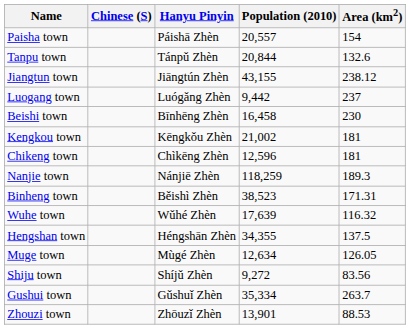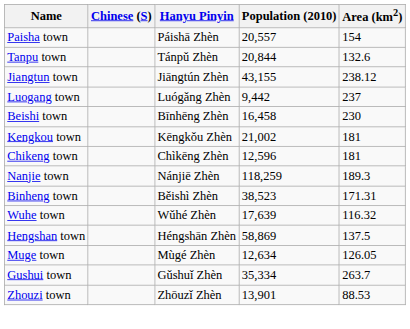 <table class="wikitable">
 <tr>
 <th>Name</th>
 <th><a href='#'>Chinese</a> (<a href='#'>S</a>)</th>
 <th><a href='#'>Hanyu Pinyin</a></th>
 <th>Population (2010)</th>
 <th>Area (km<sup>2</sup>)</th>
 </tr>
 <tr>
 <td><a href='#'>Paisha</a> town</td>
 <td></td>
 <td>Páishā Zhèn</td>
 <td>20,557</td>
 <td>154</td>
 </tr>
 <tr>
 <td><a href='#'>Tanpu</a> town</td>
 <td></td>
 <td>Tánpǔ Zhèn</td>
 <td>20,844</td>
 <td>132.6</td>
 </tr>
 <tr>
 <td><a href='#'>Jiangtun</a> town</td>
 <td></td>
 <td>Jiāngtún Zhèn</td>
 <td>43,155</td>
 <td>238.12</td>
 </tr>
 <tr>
 <td><a href='#'>Luogang</a> town</td>
 <td></td>
 <td>Luógǎng Zhèn</td>
 <td>9,442</td>
 <td>237</td>
 </tr>
 <tr>
 <td><a href='#'>Beishi</a> town</td>
 <td></td>
 <td>Bīnhēng Zhèn</td>
 <td>16,458</td>
 <td>230</td>
 </tr>
 <tr>
 <td><a href='#'>Kengkou</a> town</td>
 <td></td>
 <td>Kēngkǒu Zhèn</td>
 <td>21,002</td>
 <td>181</td>
 </tr>
 <tr>
 <td><a href='#'>Chikeng</a> town</td>
 <td></td>
 <td>Chìkēng Zhèn</td>
 <td>12,596</td>
 <td>181</td>
 </tr>
 <tr>
 <td><a href='#'>Nanjie</a> town</td>
 <td></td>
 <td>Nánjiē Zhèn</td>
 <td>118,259</td>
 <td>189.3</td>
 </tr>
 <tr>
 <td><a href='#'>Binheng</a> town</td>
 <td></td>
 <td>Běishì Zhèn</td>
 <td>38,523</td>
 <td>171.31</td>
 </tr>
 <tr>
 <td><a href='#'>Wuhe</a> town</td>
 <td></td>
 <td>Wǔhé Zhèn</td>
 <td>17,639</td>
 <td>116.32</td>
 </tr>
 <tr>
 <td><a href='#'>Hengshan</a> town</td>
 <td></td>
 <td>Héngshān Zhèn</td>
-<td>34,355</td>
+<td>58,869</td>
 <td>137.5</td>
 </tr>
 <tr>
 <td><a href='#'>Muge</a> town</td>
 <td></td>
 <td>Mùgé Zhèn</td>
 <td>12,634</td>
 <td>126.05</td>
-</tr>
-<tr>
-<td><a href='#'>Shiju</a> town</td>
-<td></td>
-<td>Shíjǔ Zhèn</td>
-<td>9,272</td>
-<td>83.56</td>
 </tr>
 <tr>
 <td><a href='#'>Gushui</a> town</td>
 <td></td>
 <td>Gǔshuǐ Zhèn</td>
 <td>35,334</td>
 <td>263.7</td>
 </tr>
 <tr>
 <td><a href='#'>Zhouzi</a> town</td>
 <td></td>
 <td>Zhōuzǐ Zhèn</td>
 <td>13,901</td>
 <td>88.53</td>
 </tr>
 </table>
